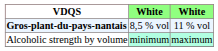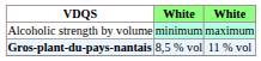 <table bgcolor="#FF8080 cellpadding="3" cellspacing="0" border="1" style="margin:1em auto; font-size: 95%; border: gray solid 1px; border-collapse: collapse;">
 <tr bgcolor="#FF8080">
 <td bgcolor="#FFFFFF" align="center"><strong>VDQS</strong></td>
 <td bgcolor="#90FF80" align="center"><strong>White</strong></td>
 <td bgcolor="#90FF80" align="center"><strong>White</strong></td>
-</tr>
-<tr bgcolor="#EBF5FF">
-<td><strong>Gros-plant-du-pays-nantais</strong></td>
-<td align="center">8,5 % vol</td>
-<td align="center">11 % vol</td>
 </tr>
 <tr bgcolor="#FFB2B2">
 <td bgcolor="#FFFFFF" align="center">Alcoholic strength by volume</td>
 <td bgcolor="#B2FFE2" align="center">minimum</td>
 <td bgcolor="#B2FFE2" align="center">maximum</td>
 </tr>
 <tr bgcolor="#EBF5FF">
+<td><strong>Gros-plant-du-pays-nantais</strong></td>
+<td align="center">8,5 % vol</td>
+<td align="center">11 % vol</td>
+</tr>
+<tr bgcolor="#EBF5FF">
 </tr>
 </table>
